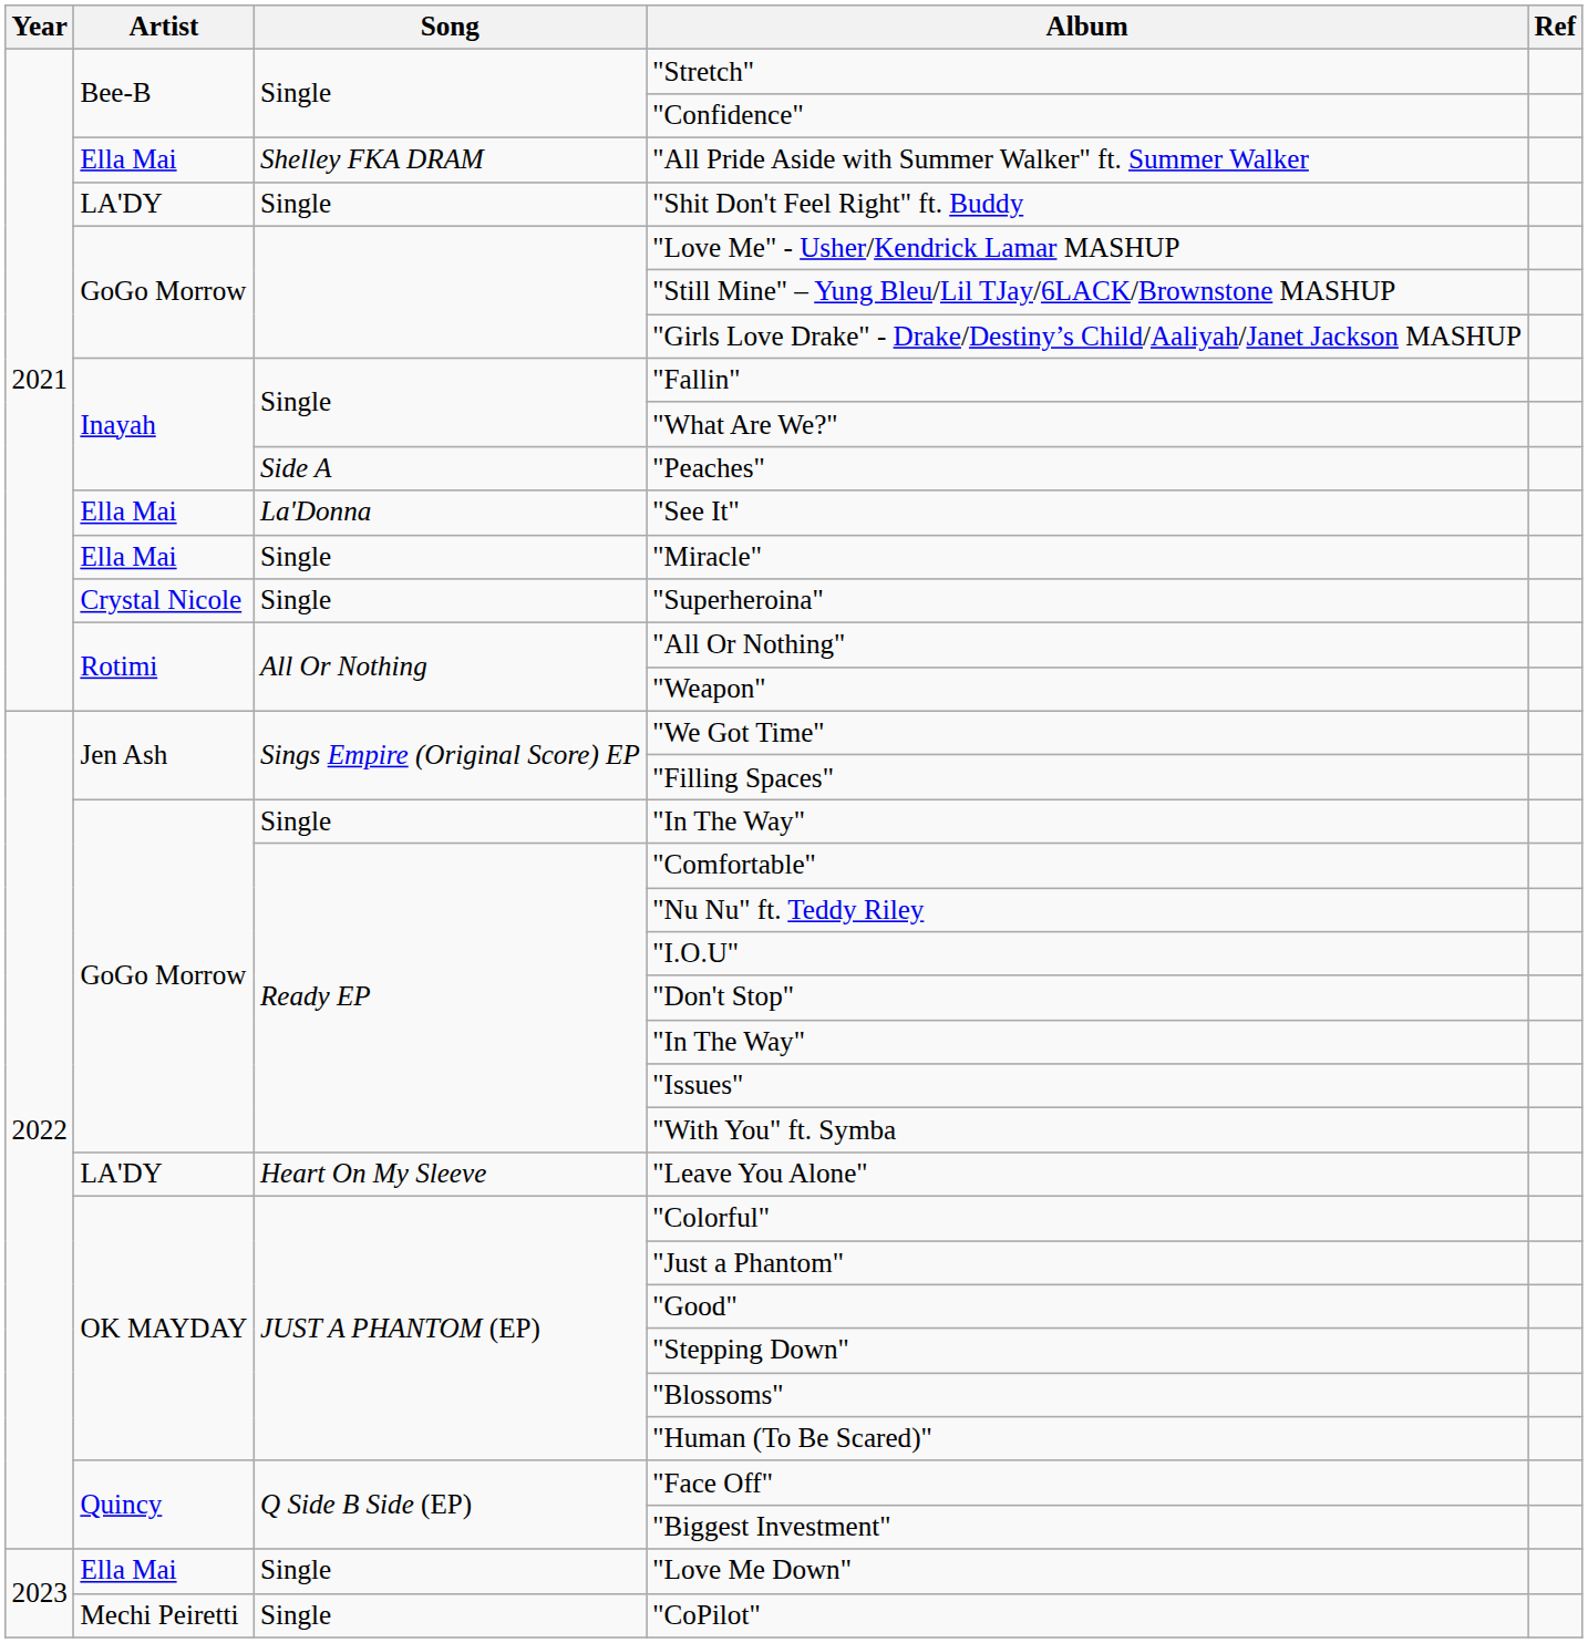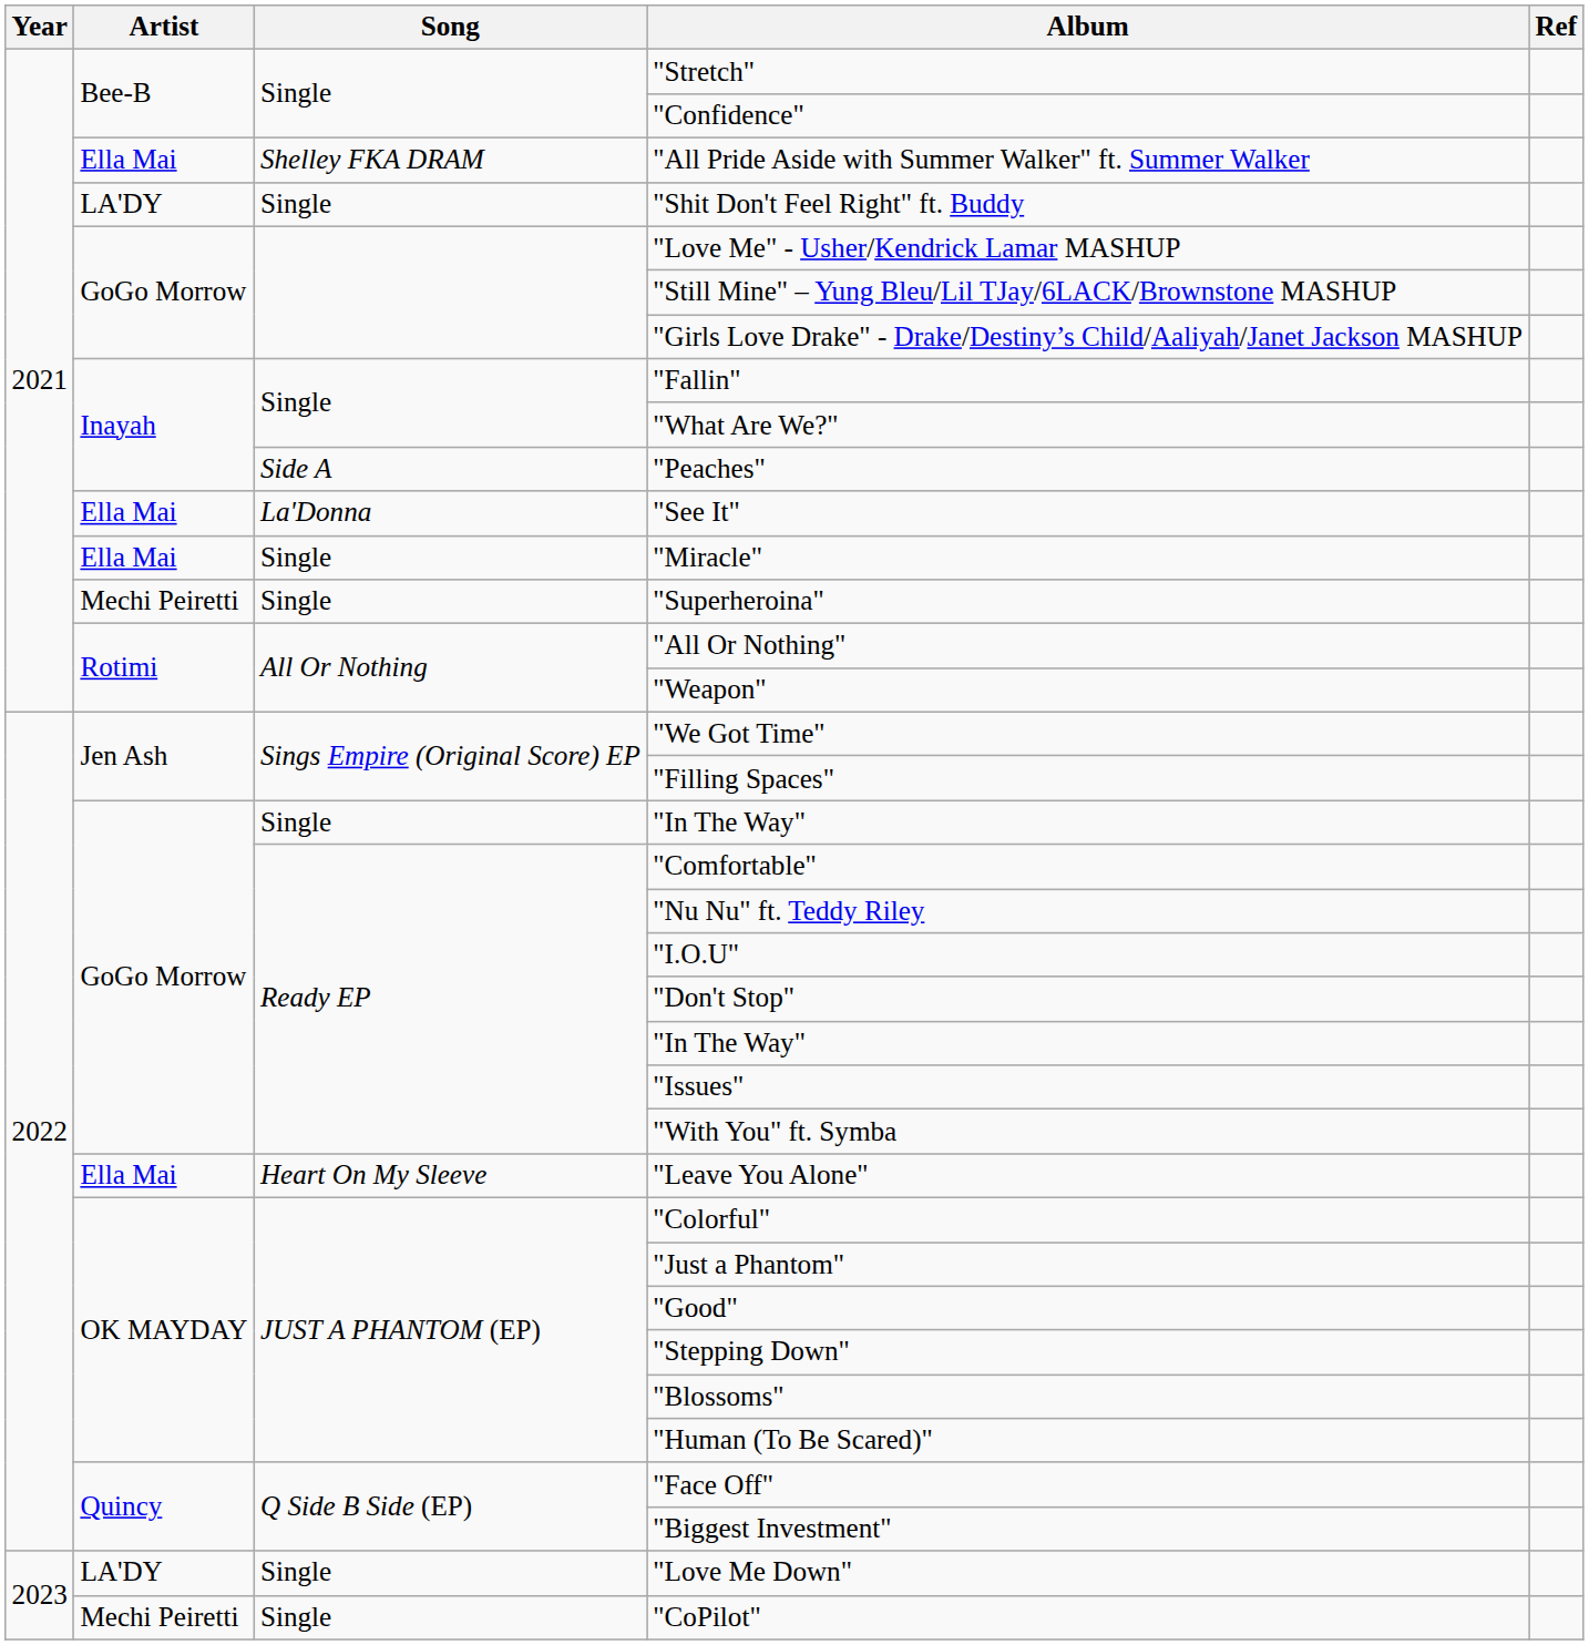 <table class="wikitable sortable">
 <tr>
 <th>Year</th>
 <th>Artist</th>
 <th>Song</th>
 <th>Album</th>
 <th class="unsortable">Ref</th>
 </tr>
 <tr>
 <td rowspan="15">2021</td>
 <td rowspan="2">Bee-B</td>
 <td rowspan="2">Single</td>
 <td>"Stretch"</td>
 <td></td>
 </tr>
 <tr>
 <td>"Confidence"</td>
 <td></td>
 </tr>
 <tr>
 <td><a href='#'>Ella Mai</a></td>
 <td><em>Shelley FKA DRAM</em></td>
 <td>"All Pride Aside with Summer Walker" ft. <a href='#'>Summer Walker</a></td>
 <td></td>
 </tr>
 <tr>
 <td>LA'DY</td>
 <td>Single</td>
 <td>"Shit Don't Feel Right" ft. <a href='#'>Buddy</a></td>
 <td></td>
 </tr>
 <tr>
 <td rowspan="3">GoGo Morrow</td>
 <td rowspan="3"></td>
 <td>"Love Me" - <a href='#'>Usher</a>/<a href='#'>Kendrick Lamar</a> MASHUP</td>
 <td></td>
 </tr>
 <tr>
 <td>"Still Mine" – <a href='#'>Yung Bleu</a>/<a href='#'>Lil TJay</a>/<a href='#'>6LACK</a>/<a href='#'>Brownstone</a> MASHUP</td>
 <td></td>
 </tr>
 <tr>
 <td>"Girls Love Drake" - <a href='#'>Drake</a>/<a href='#'>Destiny’s Child</a>/<a href='#'>Aaliyah</a>/<a href='#'>Janet Jackson</a> MASHUP</td>
 <td></td>
 </tr>
 <tr>
 <td rowspan="3"><a href='#'>Inayah</a></td>
 <td rowspan="2">Single</td>
 <td>"Fallin"</td>
 <td></td>
 </tr>
 <tr>
 <td>"What Are We?"</td>
 <td></td>
 </tr>
 <tr>
 <td><em>Side A</em></td>
 <td>"Peaches"</td>
 <td></td>
 </tr>
 <tr>
 <td><a href='#'>Ella Mai</a></td>
 <td><em>La'Donna</em></td>
 <td>"See It"</td>
 <td></td>
 </tr>
 <tr>
 <td><a href='#'>Ella Mai</a></td>
 <td>Single</td>
 <td>"Miracle"</td>
 <td></td>
 </tr>
 <tr>
-<td><a href='#'>Crystal Nicole</a></td>
+<td>Mechi Peiretti</td>
 <td>Single</td>
 <td>"Superheroina"</td>
 <td></td>
 </tr>
 <tr>
 <td rowspan="2"><a href='#'>Rotimi</a></td>
 <td rowspan="2"><em>All Or Nothing</em></td>
 <td>"All Or Nothing"</td>
 <td></td>
 </tr>
 <tr>
 <td>"Weapon"</td>
 <td></td>
 </tr>
 <tr>
 <td rowspan="19">2022</td>
 <td rowspan="2">Jen Ash</td>
 <td rowspan="2"><em>Sings <a href='#'>Empire</a> (Original Score) EP</em></td>
 <td>"We Got Time"</td>
 <td></td>
 </tr>
 <tr>
 <td>"Filling Spaces"</td>
 <td></td>
 </tr>
 <tr>
 <td rowspan="8">GoGo Morrow</td>
 <td>Single</td>
 <td>"In The Way"</td>
 <td></td>
 </tr>
 <tr>
 <td rowspan="7"><em>Ready EP</em></td>
 <td>"Comfortable"</td>
 <td></td>
 </tr>
 <tr>
 <td>"Nu Nu" ft. <a href='#'>Teddy Riley</a></td>
 <td></td>
 </tr>
 <tr>
 <td>"I.O.U"</td>
 <td></td>
 </tr>
 <tr>
 <td>"Don't Stop"</td>
 <td></td>
 </tr>
 <tr>
 <td>"In The Way"</td>
 <td></td>
 </tr>
 <tr>
 <td>"Issues"</td>
 <td></td>
 </tr>
 <tr>
 <td>"With You" ft. Symba</td>
 <td></td>
 </tr>
 <tr>
-<td>LA'DY</td>
+<td><a href='#'>Ella Mai</a></td>
 <td><em>Heart On My Sleeve</em></td>
 <td>"Leave You Alone"</td>
 <td></td>
 </tr>
 <tr>
 <td rowspan="6">OK MAYDAY</td>
 <td rowspan="6"><em>JUST A PHANTOM</em> (EP)</td>
 <td>"Colorful"</td>
 <td></td>
 </tr>
 <tr>
 <td>"Just a Phantom"</td>
 <td></td>
 </tr>
 <tr>
 <td>"Good"</td>
 <td></td>
 </tr>
 <tr>
 <td>"Stepping Down"</td>
 <td></td>
 </tr>
 <tr>
 <td>"Blossoms"</td>
 <td></td>
 </tr>
 <tr>
 <td>"Human (To Be Scared)"</td>
 <td></td>
 </tr>
 <tr>
 <td rowspan="2"><a href='#'>Quincy</a></td>
 <td rowspan="2"><em>Q Side B Side</em> (EP)</td>
 <td>"Face Off"</td>
 <td></td>
 </tr>
 <tr>
 <td>"Biggest Investment"</td>
 <td></td>
 </tr>
 <tr>
 <td rowspan="2">2023</td>
-<td><a href='#'>Ella Mai</a></td>
+<td>LA'DY</td>
 <td>Single</td>
 <td>"Love Me Down"</td>
 <td></td>
 </tr>
 <tr>
 <td>Mechi Peiretti</td>
 <td>Single</td>
 <td>"CoPilot"</td>
 <td></td>
 </tr>
 </table>
